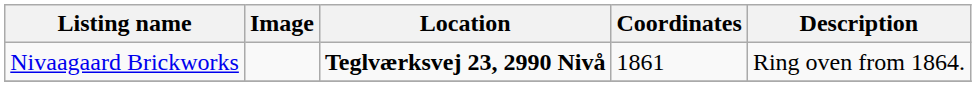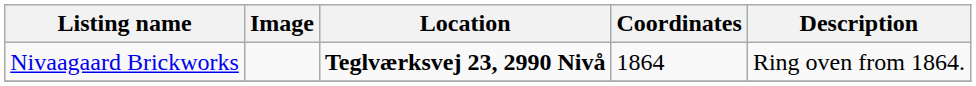 <table class="wikitable sortable">
 <tr>
 <th>Listing name</th>
 <th>Image</th>
 <th>Location</th>
 <th>Coordinates</th>
 <th>Description</th>
 </tr>
 <tr>
 <td><a href='#'>Nivaagaard Brickworks</a></td>
 <td></td>
 <td><strong>Teglværksvej 23, 2990 Nivå</strong></td>
-<td>1861</td>
+<td>1864</td>
 <td>Ring oven from 1864.</td>
 </tr>
 <tr>
 </tr>
 </table>
